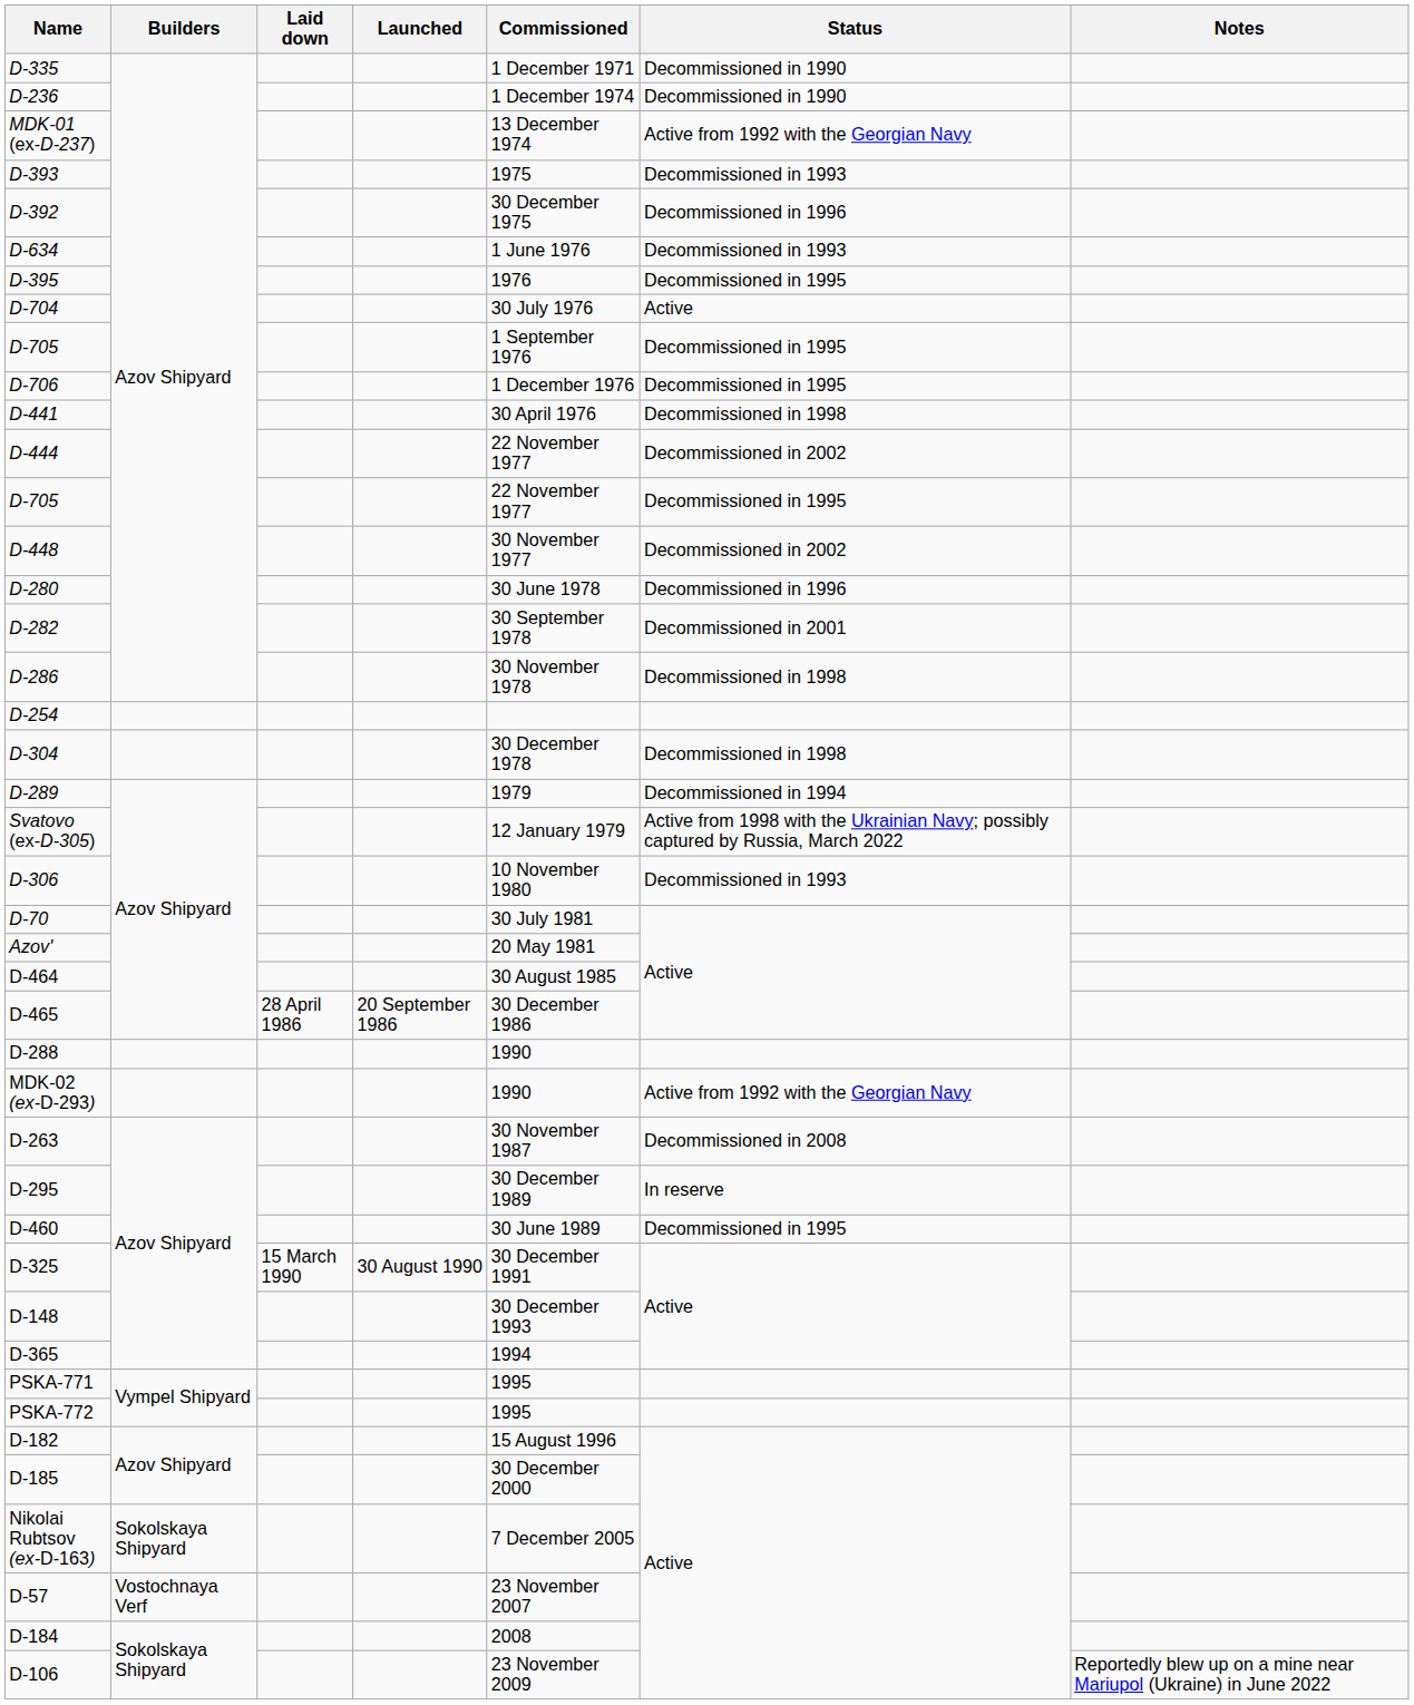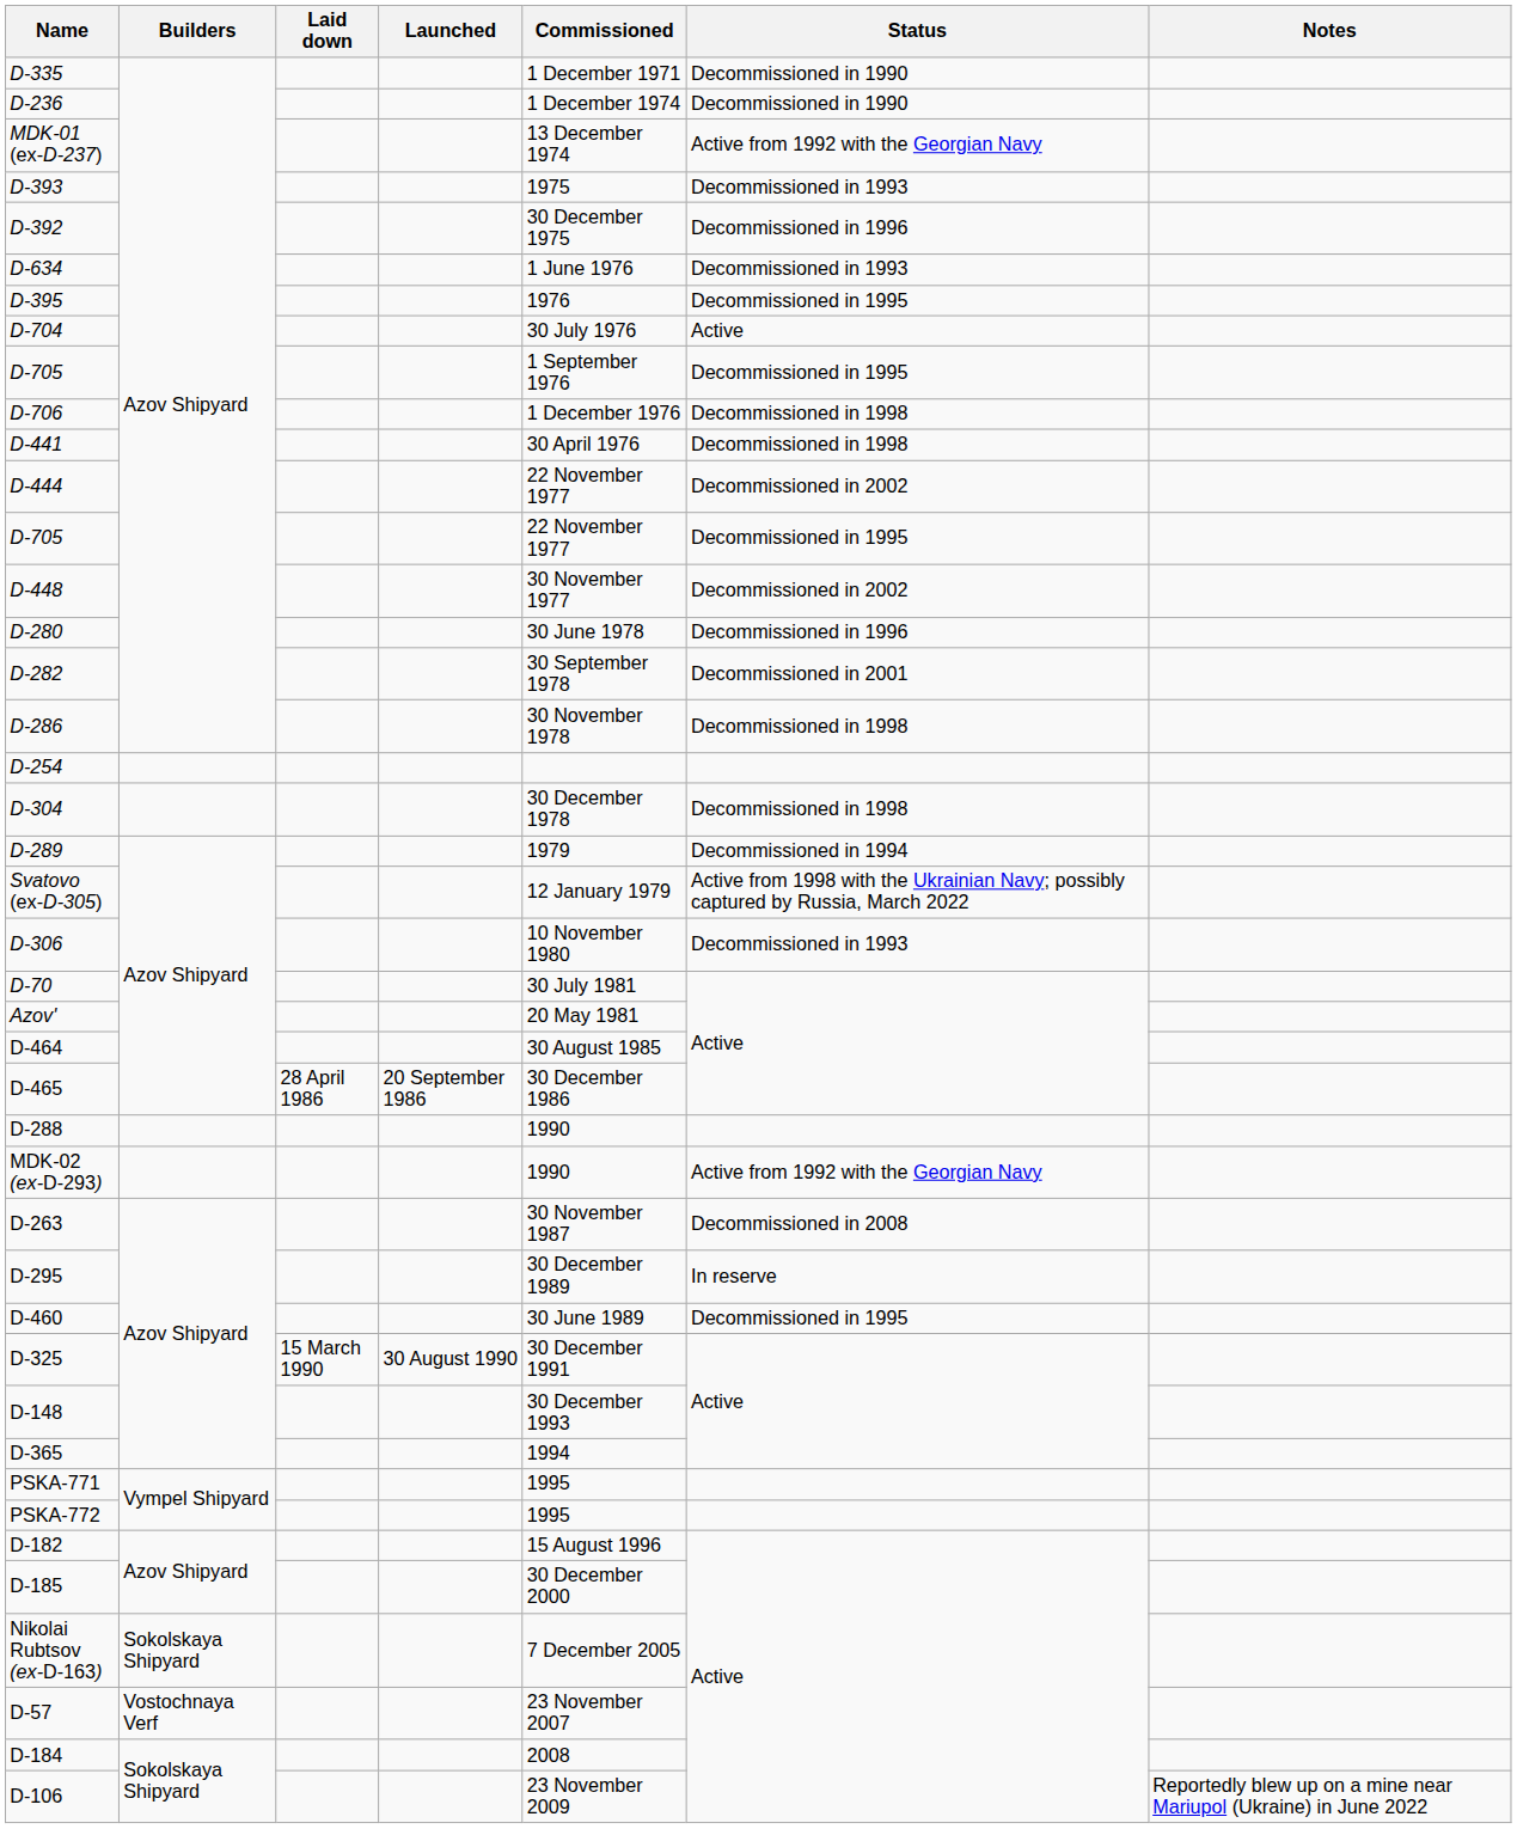 <table class="wikitable">
 <tr>
 <th>Name</th>
 <th>Builders</th>
 <th>Laid down</th>
 <th>Launched</th>
 <th>Commissioned</th>
 <th>Status</th>
 <th>Notes</th>
 </tr>
 <tr>
 <td><em>D-335</em></td>
 <td rowspan="17">Azov Shipyard</td>
 <td></td>
 <td></td>
 <td>1 December 1971</td>
 <td>Decommissioned in 1990</td>
 <td></td>
 </tr>
 <tr>
 <td><em>D-236</em></td>
 <td></td>
 <td></td>
 <td>1 December 1974</td>
 <td>Decommissioned in 1990</td>
 <td></td>
 </tr>
 <tr>
 <td><em>MDK-01</em><br>(ex-<em>D-237</em>)</td>
 <td></td>
 <td></td>
 <td>13 December 1974</td>
 <td>Active from 1992 with the <a href='#'>Georgian Navy</a></td>
 <td></td>
 </tr>
 <tr>
 <td><em>D-393</em></td>
 <td></td>
 <td></td>
 <td>1975</td>
 <td>Decommissioned in 1993</td>
 <td></td>
 </tr>
 <tr>
 <td><em>D-392</em></td>
 <td></td>
 <td></td>
 <td>30 December 1975</td>
 <td>Decommissioned in 1996</td>
 <td></td>
 </tr>
 <tr>
 <td><em>D-634</em></td>
 <td></td>
 <td></td>
 <td>1 June 1976</td>
 <td>Decommissioned in 1993</td>
 <td></td>
 </tr>
 <tr>
 <td><em>D-395</em></td>
 <td></td>
 <td></td>
 <td>1976</td>
 <td>Decommissioned in 1995</td>
 <td></td>
 </tr>
 <tr>
 <td><em>D-704</em></td>
 <td></td>
 <td></td>
 <td>30 July 1976</td>
 <td>Active</td>
 <td></td>
 </tr>
 <tr>
 <td><em>D-705</em></td>
 <td></td>
 <td></td>
 <td>1 September 1976</td>
 <td>Decommissioned in 1995</td>
 <td></td>
 </tr>
 <tr>
 <td><em>D-706</em></td>
 <td></td>
 <td></td>
 <td>1 December 1976</td>
-<td>Decommissioned in 1995</td>
+<td>Decommissioned in 1998</td>
 <td></td>
 </tr>
 <tr>
 <td><em>D-441</em></td>
 <td></td>
 <td></td>
 <td>30 April 1976</td>
 <td>Decommissioned in 1998</td>
 <td></td>
 </tr>
 <tr>
 <td><em>D-444</em></td>
 <td></td>
 <td></td>
 <td>22 November 1977</td>
 <td>Decommissioned in 2002</td>
 <td></td>
 </tr>
 <tr>
 <td><em>D-705</em></td>
 <td></td>
 <td></td>
 <td>22 November 1977</td>
 <td>Decommissioned in 1995</td>
 <td></td>
 </tr>
 <tr>
 <td><em>D-448</em></td>
 <td></td>
 <td></td>
 <td>30 November 1977</td>
 <td>Decommissioned in 2002</td>
 <td></td>
 </tr>
 <tr>
 <td><em>D-280</em></td>
 <td></td>
 <td></td>
 <td>30 June 1978</td>
 <td>Decommissioned in 1996</td>
 <td></td>
 </tr>
 <tr>
 <td><em>D-282</em></td>
 <td></td>
 <td></td>
 <td>30 September 1978</td>
 <td>Decommissioned in 2001</td>
 <td></td>
 </tr>
 <tr>
 <td><em>D-286</em></td>
 <td></td>
 <td></td>
 <td>30 November 1978</td>
 <td>Decommissioned in 1998</td>
 <td></td>
 </tr>
 <tr>
 <td><em>D-254</em></td>
 <td></td>
 <td></td>
 <td></td>
 <td></td>
 <td></td>
 <td></td>
 </tr>
 <tr>
 <td><em>D-304</em></td>
 <td></td>
 <td></td>
 <td></td>
 <td>30 December 1978</td>
 <td>Decommissioned in 1998</td>
 <td></td>
 </tr>
 <tr>
 <td><em>D-289</em></td>
 <td rowspan="7">Azov Shipyard</td>
 <td></td>
 <td></td>
 <td>1979</td>
 <td>Decommissioned in 1994</td>
 <td></td>
 </tr>
 <tr>
 <td><em>Svatovo</em><br>(ex-<em>D-305</em>)</td>
 <td></td>
 <td></td>
 <td>12 January 1979</td>
 <td>Active from 1998 with the <a href='#'>Ukrainian Navy</a>; possibly captured by Russia, March 2022</td>
 <td></td>
 </tr>
 <tr>
 <td><em>D-306</em></td>
 <td></td>
 <td></td>
 <td>10 November 1980</td>
 <td>Decommissioned in 1993</td>
 <td></td>
 </tr>
 <tr>
 <td><em>D-70</em></td>
 <td></td>
 <td></td>
 <td>30 July 1981</td>
 <td rowspan="4">Active</td>
 <td></td>
 </tr>
 <tr>
 <td><em>Azov'</td>
 <td></td>
 <td></td>
 <td>20 May 1981</td>
 <td></td>
 </tr>
 <tr>
 <td></em>D-464<em></td>
 <td></td>
 <td></td>
 <td>30 August 1985</td>
 <td></td>
 </tr>
 <tr>
 <td></em>D-465<em></td>
 <td>28 April 1986</td>
 <td>20 September 1986</td>
 <td>30 December 1986</td>
 <td></td>
 </tr>
 <tr>
 <td></em>D-288<em></td>
 <td></td>
 <td></td>
 <td></td>
 <td>1990</td>
 <td></td>
 <td></td>
 </tr>
 <tr>
 <td></em>MDK-02<em><br>(ex-</em>D-293<em>)</td>
 <td></td>
 <td></td>
 <td></td>
 <td>1990</td>
 <td>Active from 1992 with the <a href='#'>Georgian Navy</a></td>
 <td></td>
 </tr>
 <tr>
 <td></em>D-263<em></td>
 <td rowspan="6">Azov Shipyard</td>
 <td></td>
 <td></td>
 <td>30 November 1987</td>
 <td>Decommissioned in 2008</td>
 <td></td>
 </tr>
 <tr>
 <td></em>D-295<em></td>
 <td></td>
 <td></td>
 <td>30 December 1989</td>
 <td>In reserve</td>
 <td></td>
 </tr>
 <tr>
 <td></em>D-460<em></td>
 <td></td>
 <td></td>
 <td>30 June 1989</td>
 <td>Decommissioned in 1995</td>
 <td></td>
 </tr>
 <tr>
 <td></em>D-325<em></td>
 <td>15 March 1990</td>
 <td>30 August 1990</td>
 <td>30 December 1991</td>
 <td rowspan="3">Active</td>
 <td></td>
 </tr>
 <tr>
 <td></em>D-148<em></td>
 <td></td>
 <td></td>
 <td>30 December 1993</td>
 <td></td>
 </tr>
 <tr>
 <td></em>D-365<em></td>
 <td></td>
 <td></td>
 <td>1994</td>
 <td></td>
 </tr>
 <tr>
 <td></em>PSKA-771<em></td>
 <td rowspan="2">Vympel Shipyard</td>
 <td></td>
 <td></td>
 <td>1995</td>
 <td></td>
 <td></td>
 </tr>
 <tr>
 <td></em>PSKA-772<em></td>
 <td></td>
 <td></td>
 <td>1995</td>
 <td></td>
 <td></td>
 </tr>
 <tr>
 <td></em>D-182<em></td>
 <td rowspan="2">Azov Shipyard</td>
 <td></td>
 <td></td>
 <td>15 August 1996</td>
 <td rowspan="6">Active</td>
 <td></td>
 </tr>
 <tr>
 <td></em>D-185<em></td>
 <td></td>
 <td></td>
 <td>30 December 2000</td>
 <td></td>
 </tr>
 <tr>
 <td></em>Nikolai Rubtsov<em><br>(ex-</em>D-163<em>)</td>
 <td>Sokolskaya Shipyard</td>
 <td></td>
 <td></td>
 <td>7 December 2005</td>
 <td></td>
 </tr>
 <tr>
 <td></em>D-57<em></td>
 <td>Vostochnaya Verf</td>
 <td></td>
 <td></td>
 <td>23 November 2007</td>
 <td></td>
 </tr>
 <tr>
 <td></em>D-184<em></td>
 <td rowspan="2">Sokolskaya Shipyard</td>
 <td></td>
 <td></td>
 <td>2008</td>
 <td></td>
 </tr>
 <tr>
 <td></em>D-106<em></td>
 <td></td>
 <td></td>
 <td>23 November 2009</td>
 <td>Reportedly blew up on a mine near <a href='#'>Mariupol</a> (Ukraine) in June 2022</td>
 </tr>
 </table>
